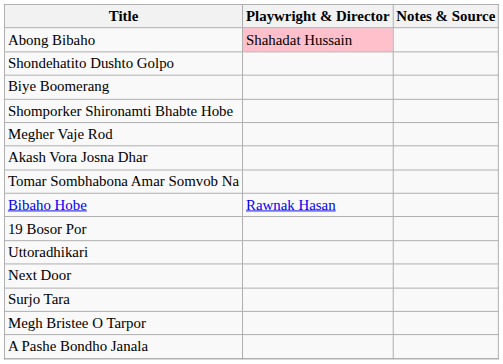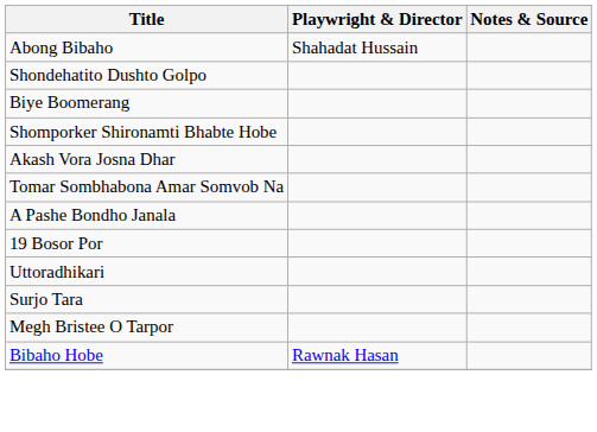 <table class="wikitable sortable">
 <tr>
 <th>Title</th>
 <th>Playwright & Director</th>
 <th>Notes & Source</th>
 </tr>
 <tr>
 <td>Abong Bibaho</td>
-<td style="background: pink;">Shahadat Hussain</td>
+<td>Shahadat Hussain</td>
 <td></td>
 </tr>
 <tr>
 <td>Shondehatito Dushto Golpo</td>
 <td></td>
 <td></td>
 </tr>
 <tr>
 <td>Biye Boomerang</td>
 <td></td>
 <td></td>
 </tr>
 <tr>
 <td>Shomporker Shironamti Bhabte Hobe</td>
 <td></td>
 <td></td>
 </tr>
 <tr>
-<td>Megher Vaje Rod</td>
-<td></td>
-<td></td>
-</tr>
-<tr>
 <td>Akash Vora Josna Dhar</td>
 <td></td>
 <td></td>
 </tr>
 <tr>
 <td>Tomar Sombhabona Amar Somvob Na</td>
 <td></td>
 <td></td>
 </tr>
 <tr>
-<td><a href='#'>Bibaho Hobe</a></td>
-<td><a href='#'>Rawnak Hasan</a></td>
+<td>A Pashe Bondho Janala</td>
+<td></td>
 <td></td>
 </tr>
 <tr>
 <td>19 Bosor Por</td>
 <td></td>
 <td></td>
 </tr>
 <tr>
 <td>Uttoradhikari</td>
-<td></td>
-<td></td>
-</tr>
-<tr>
-<td>Next Door</td>
 <td></td>
 <td></td>
 </tr>
 <tr>
 <td>Surjo Tara</td>
 <td></td>
 <td></td>
 </tr>
 <tr>
 <td>Megh Bristee O Tarpor</td>
 <td></td>
 <td></td>
 </tr>
 <tr>
-<td>A Pashe Bondho Janala</td>
-<td></td>
+<td><a href='#'>Bibaho Hobe</a></td>
+<td><a href='#'>Rawnak Hasan</a></td>
 <td></td>
 </tr>
 <tr>
 </tr>
 </table>
